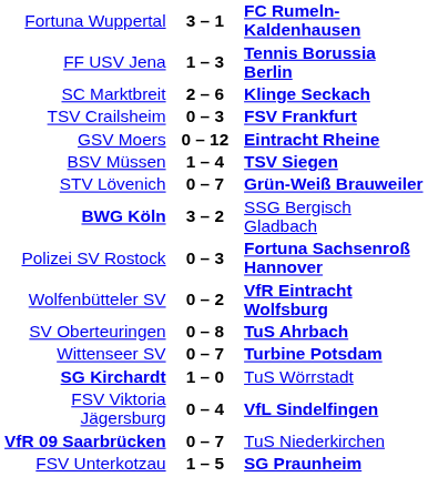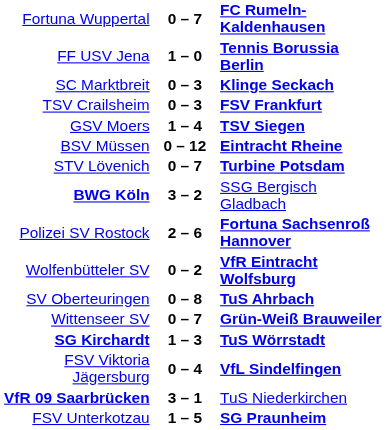 <table width=100% cellspacing=1>
 <tr>
 <th width=25%></th>
 <th width=10%></th>
 <th width=25%></th>
 <th></th>
 </tr>
 <tr style=font-size:90%>
 <td align=right><a href='#'>Fortuna Wuppertal</a></td>
-<td align=center><strong>3 – 1</strong></td>
+<td align=center><strong>0 – 7</strong></td>
 <td><strong><a href='#'>FC Rumeln-Kaldenhausen</a></strong></td>
 </tr>
 <tr style=font-size:90%>
 <td align=right><a href='#'>FF USV Jena</a></td>
-<td align=center><strong>1 – 3</strong></td>
+<td align=center><strong>1 – 0</strong></td>
 <td><strong><a href='#'>Tennis Borussia Berlin</a></strong></td>
 </tr>
 <tr style=font-size:90%>
 <td align=right><a href='#'>SC Marktbreit</a></td>
-<td align=center><strong>2 – 6</strong></td>
+<td align=center><strong>0 – 3</strong></td>
 <td><strong><a href='#'>Klinge Seckach</a></strong></td>
 </tr>
 <tr style=font-size:90%>
 <td align=right><a href='#'>TSV Crailsheim</a></td>
 <td align=center><strong>0 – 3</strong></td>
 <td><strong><a href='#'>FSV Frankfurt</a></strong></td>
 </tr>
 <tr style=font-size:90%>
 <td align=right><a href='#'>GSV Moers</a></td>
+<td align=center><strong>1 – 4</strong></td>
+<td><strong><a href='#'>TSV Siegen</a></strong></td>
+</tr>
+<tr style=font-size:90%>
+<td align=right><a href='#'>BSV Müssen</a></td>
 <td align=center><strong>0 – 12</strong></td>
 <td><strong><a href='#'>Eintracht Rheine</a></strong></td>
 </tr>
 <tr style=font-size:90%>
-<td align=right><a href='#'>BSV Müssen</a></td>
-<td align=center><strong>1 – 4</strong></td>
-<td><strong><a href='#'>TSV Siegen</a></strong></td>
-</tr>
-<tr style=font-size:90%>
 <td align=right><a href='#'>STV Lövenich</a></td>
 <td align=center><strong>0 – 7</strong></td>
-<td><strong><a href='#'>Grün-Weiß Brauweiler</a></strong></td>
+<td><strong><a href='#'>Turbine Potsdam</a></strong></td>
 </tr>
 <tr style=font-size:90%>
 <td align=right><strong><a href='#'>BWG Köln</a></strong></td>
 <td align=center><strong>3 – 2</strong></td>
 <td><a href='#'>SSG Bergisch Gladbach</a></td>
 </tr>
 <tr style=font-size:90%>
 <td align=right><a href='#'>Polizei SV Rostock</a></td>
-<td align=center><strong>0 – 3</strong></td>
+<td align=center><strong>2 – 6</strong></td>
 <td><strong><a href='#'>Fortuna Sachsenroß Hannover</a></strong></td>
 </tr>
 <tr style=font-size:90%>
 <td align=right><a href='#'>Wolfenbütteler SV</a></td>
 <td align=center><strong>0 – 2</strong></td>
 <td><strong><a href='#'>VfR Eintracht Wolfsburg</a></strong></td>
 </tr>
 <tr style=font-size:90%>
 <td align=right><a href='#'>SV Oberteuringen</a></td>
 <td align=center><strong>0 – 8</strong></td>
 <td><strong><a href='#'>TuS Ahrbach</a></strong></td>
 </tr>
 <tr style=font-size:90%>
 <td align=right><a href='#'>Wittenseer SV</a></td>
 <td align=center><strong>0 – 7</strong></td>
-<td><strong><a href='#'>Turbine Potsdam</a></strong></td>
+<td><strong><a href='#'>Grün-Weiß Brauweiler</a></strong></td>
 </tr>
 <tr style=font-size:90%>
 <td align=right><strong><a href='#'>SG Kirchardt</a></strong></td>
-<td align=center><strong>1 – 0</strong></td>
-<td><a href='#'>TuS Wörrstadt</a></td>
+<td align=center><strong>1 – 3</strong></td>
+<td><strong><a href='#'>TuS Wörrstadt</a></strong></td>
 </tr>
 <tr style=font-size:90%>
 <td align=right><a href='#'>FSV Viktoria Jägersburg</a></td>
 <td align=center><strong>0 – 4</strong></td>
 <td><strong><a href='#'>VfL Sindelfingen</a></strong></td>
 </tr>
 <tr style=font-size:90%>
 <td align=right><strong><a href='#'>VfR 09 Saarbrücken</a></strong></td>
-<td align=center><strong>0 – 7</strong></td>
+<td align=center><strong>3 – 1</strong></td>
 <td><a href='#'>TuS Niederkirchen</a></td>
 </tr>
 <tr style=font-size:90%>
 <td align=right><a href='#'>FSV Unterkotzau</a></td>
 <td align=center><strong>1 – 5</strong></td>
 <td><strong><a href='#'>SG Praunheim</a></strong></td>
 </tr>
 </table>
